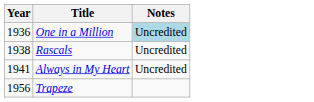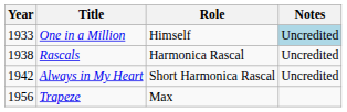 <table class="wikitable">
 <tr>
 <th>Year</th>
 <th>Title</th>
+<th>Role</th>
 <th>Notes</th>
 </tr>
 <tr>
-<td>1936</td>
+<td>1933</td>
 <td><em><a href='#'>One in a Million</a></em></td>
+<td>Himself</td>
 <td style="background: lightblue;">Uncredited</td>
 </tr>
 <tr>
 <td>1938</td>
 <td><em><a href='#'>Rascals</a></em></td>
+<td>Harmonica Rascal</td>
 <td>Uncredited</td>
 </tr>
 <tr>
-<td>1941</td>
+<td>1942</td>
 <td><em><a href='#'>Always in My Heart</a></em></td>
+<td>Short Harmonica Rascal</td>
 <td>Uncredited</td>
 </tr>
 <tr>
 <td>1956</td>
 <td><em><a href='#'>Trapeze</a></em></td>
+<td>Max</td>
 <td></td>
 </tr>
 </table>
